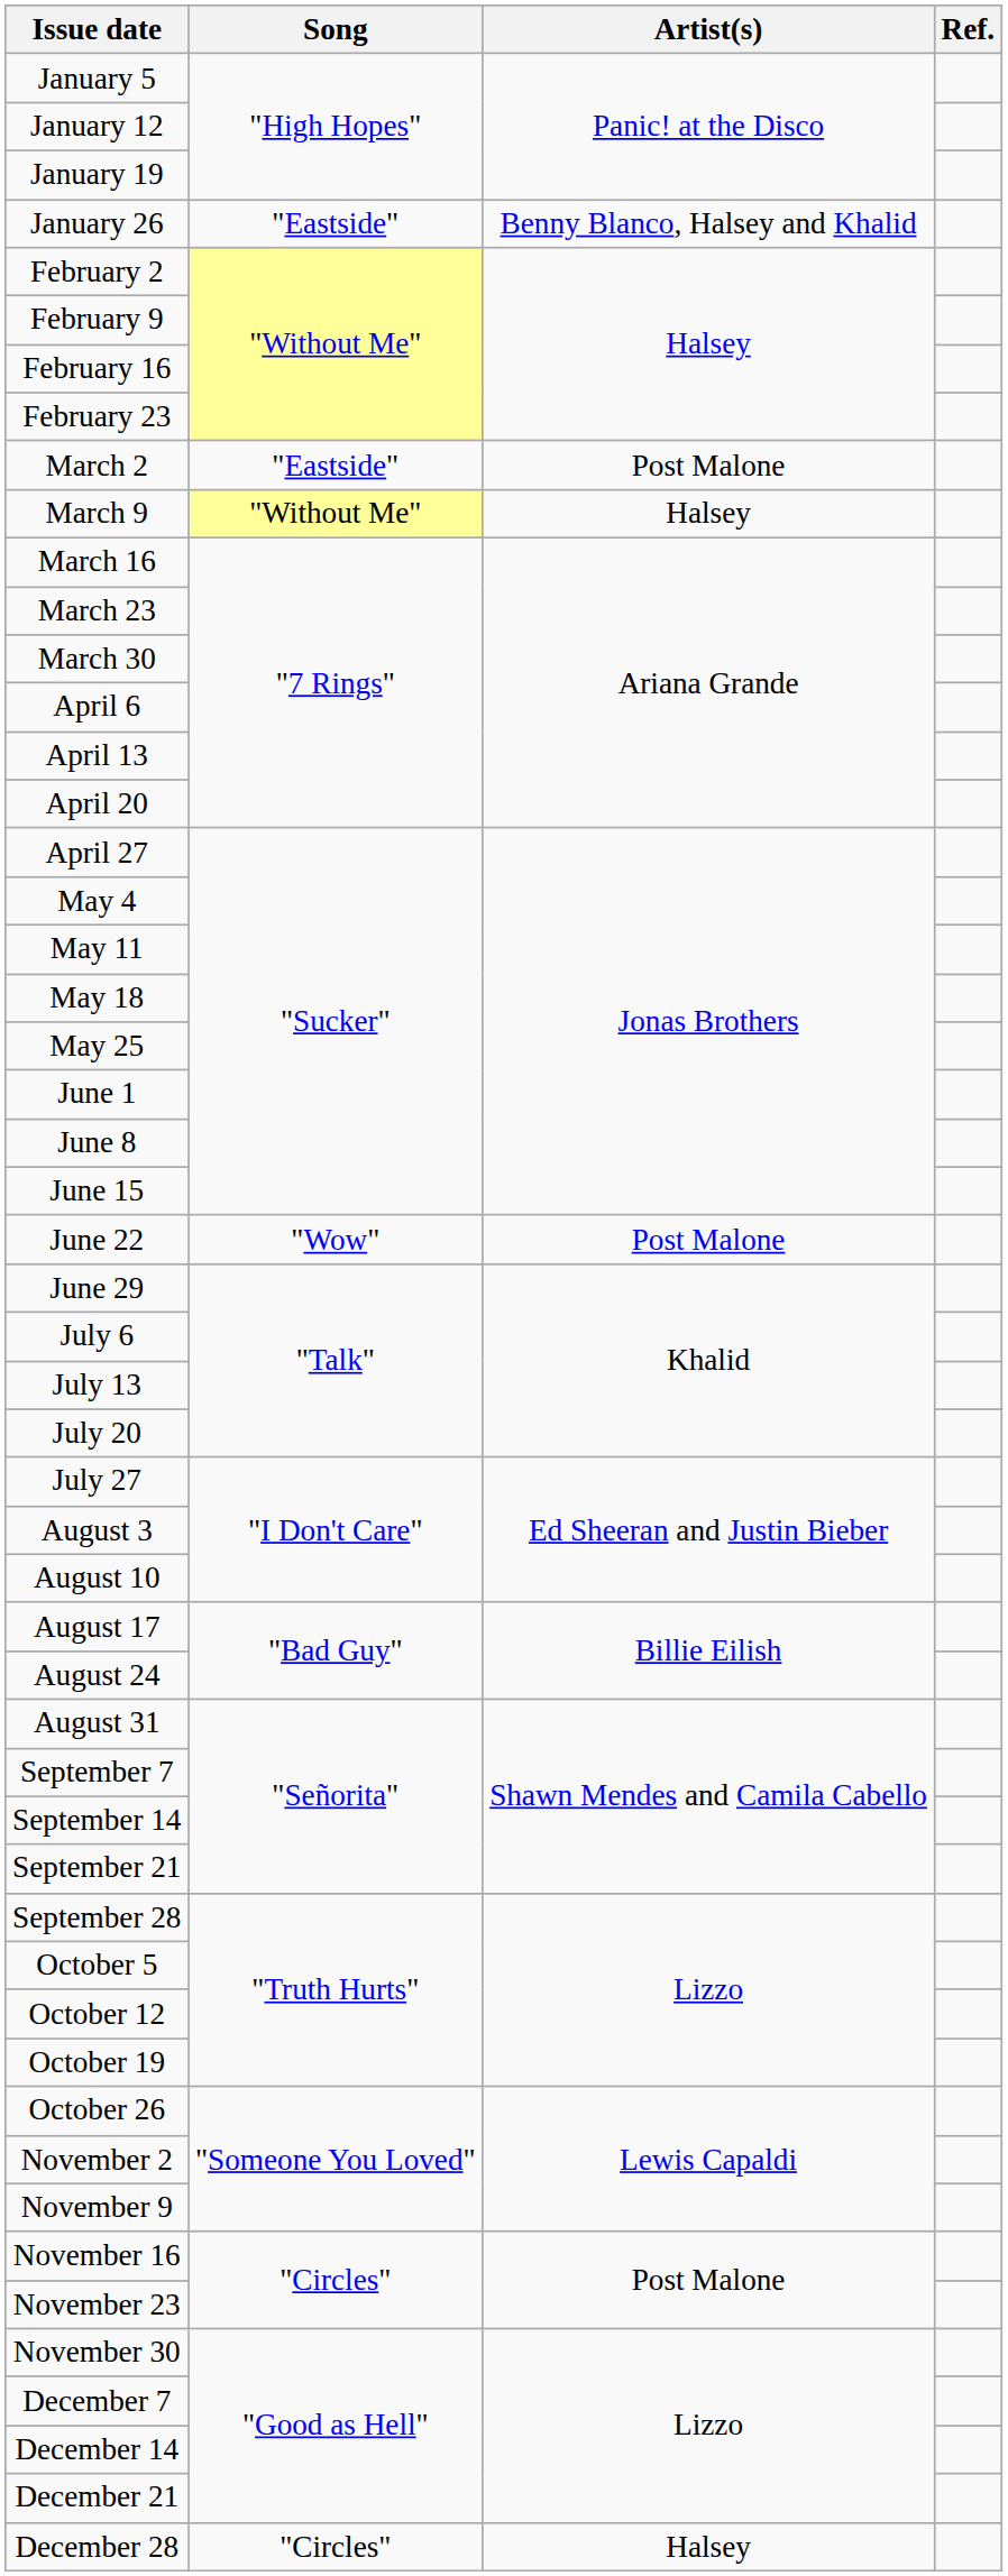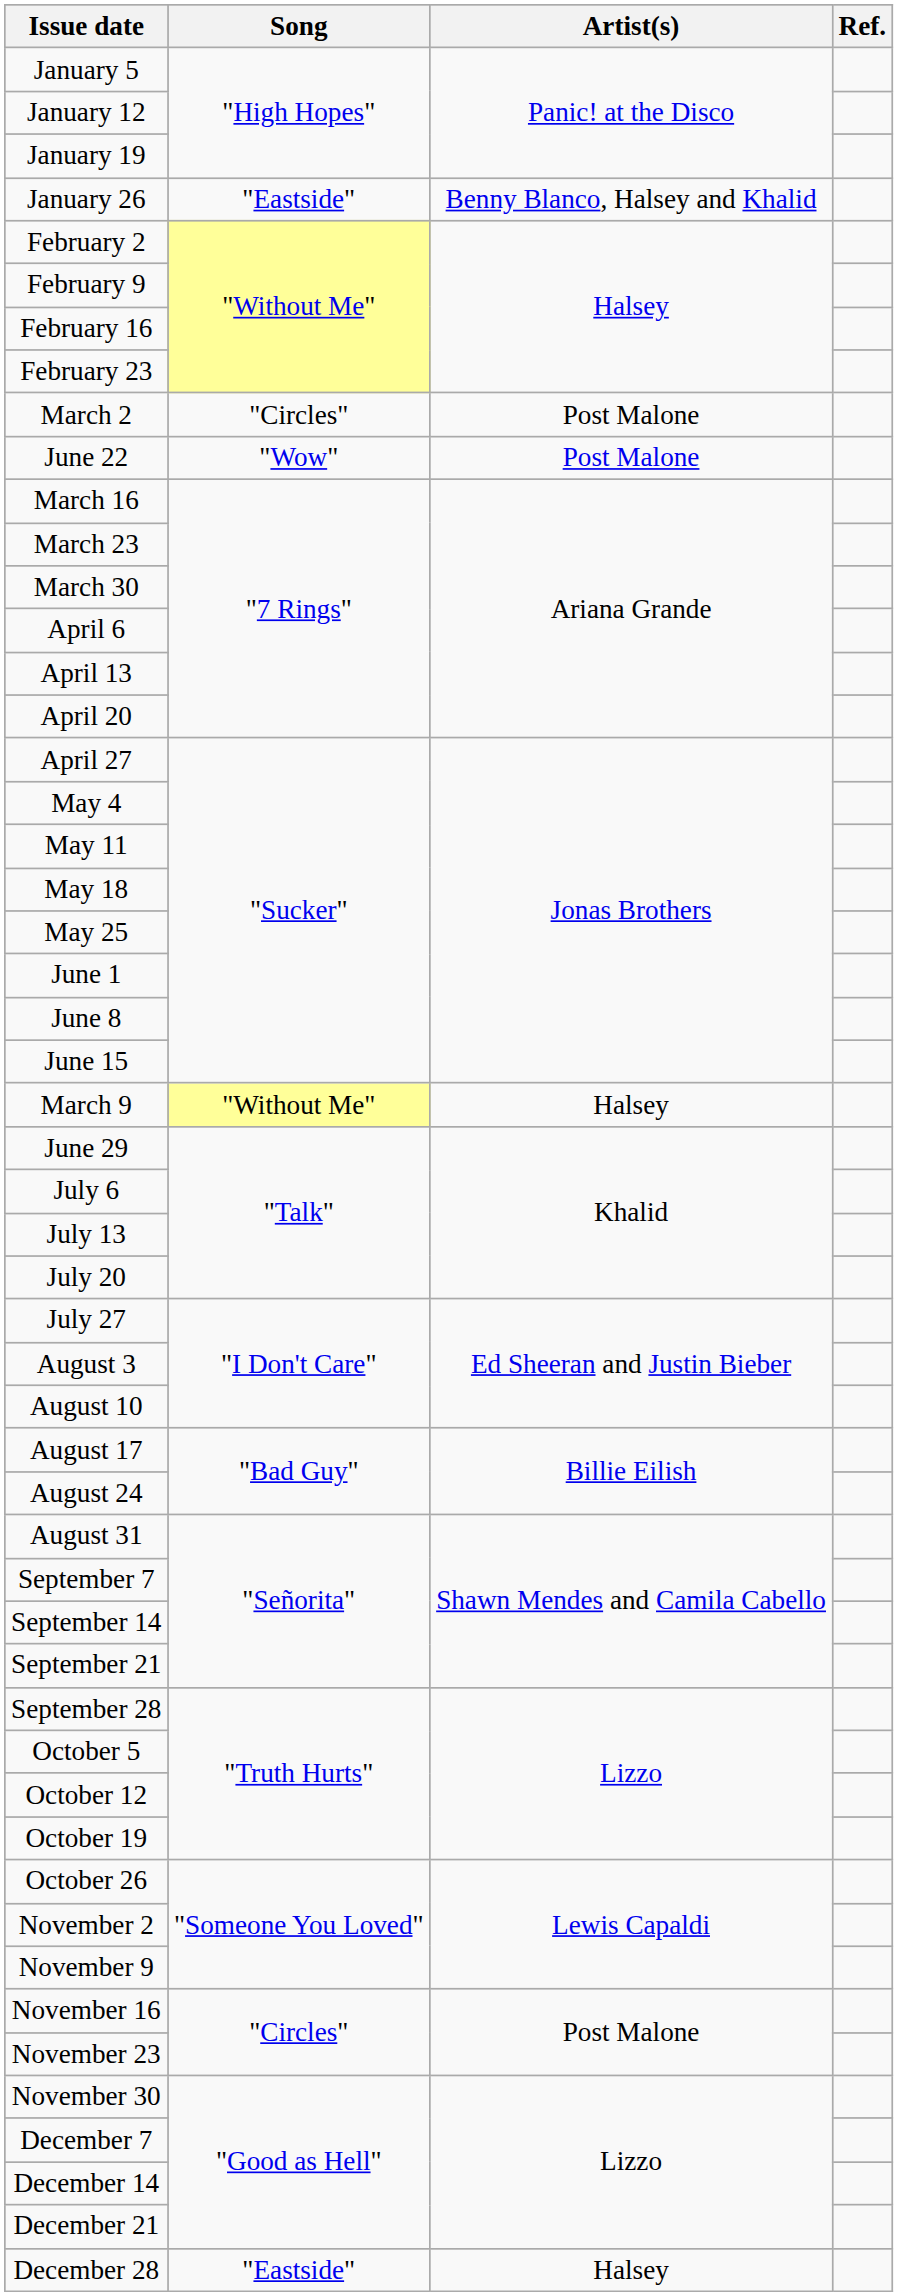 <table class="wikitable" style="text-align: center;">
 <tr>
 <th>Issue date</th>
 <th>Song</th>
 <th>Artist(s)</th>
 <th>Ref.</th>
 </tr>
 <tr>
 <td>January 5</td>
 <td rowspan="3">"<a href='#'>High Hopes</a>"</td>
 <td rowspan="3"><a href='#'>Panic! at the Disco</a></td>
 <td></td>
 </tr>
 <tr>
 <td>January 12</td>
 <td></td>
 </tr>
 <tr>
 <td>January 19</td>
 <td></td>
 </tr>
 <tr>
 <td>January 26</td>
 <td>"<a href='#'>Eastside</a>"</td>
 <td><a href='#'>Benny Blanco</a>, Halsey and <a href='#'>Khalid</a></td>
 <td></td>
 </tr>
 <tr>
 <td>February 2</td>
 <td bgcolor=#FFFF99 rowspan="4">"<a href='#'>Without Me</a>" </td>
 <td rowspan="4"><a href='#'>Halsey</a></td>
 <td></td>
 </tr>
 <tr>
 <td>February 9</td>
 <td></td>
 </tr>
 <tr>
 <td>February 16</td>
 <td></td>
 </tr>
 <tr>
 <td>February 23</td>
 <td></td>
 </tr>
 <tr>
 <td>March 2</td>
-<td>"<a href='#'>Eastside</a>"</td>
+<td>"Circles"</td>
 <td>Post Malone</td>
 <td></td>
 </tr>
 <tr>
-<td>March 9</td>
-<td bgcolor=#FFFF99>"Without Me" </td>
-<td>Halsey</td>
+<td>June 22</td>
+<td>"<a href='#'>Wow</a>"</td>
+<td><a href='#'>Post Malone</a></td>
 <td></td>
 </tr>
 <tr>
 <td>March 16</td>
 <td rowspan="6">"<a href='#'>7 Rings</a>"</td>
 <td rowspan="6">Ariana Grande</td>
 <td></td>
 </tr>
 <tr>
 <td>March 23</td>
 <td></td>
 </tr>
 <tr>
 <td>March 30</td>
 <td></td>
 </tr>
 <tr>
 <td>April 6</td>
 <td></td>
 </tr>
 <tr>
 <td>April 13</td>
 <td></td>
 </tr>
 <tr>
 <td>April 20</td>
 <td></td>
 </tr>
 <tr>
 <td>April 27</td>
 <td rowspan="8">"<a href='#'>Sucker</a>"</td>
 <td rowspan="8"><a href='#'>Jonas Brothers</a></td>
 <td></td>
 </tr>
 <tr>
 <td>May 4</td>
 <td></td>
 </tr>
 <tr>
 <td>May 11</td>
 <td></td>
 </tr>
 <tr>
 <td>May 18</td>
 <td></td>
 </tr>
 <tr>
 <td>May 25</td>
 <td></td>
 </tr>
 <tr>
 <td>June 1</td>
 <td></td>
 </tr>
 <tr>
 <td>June 8</td>
 <td></td>
 </tr>
 <tr>
 <td>June 15</td>
 <td></td>
 </tr>
 <tr>
-<td>June 22</td>
-<td>"<a href='#'>Wow</a>"</td>
-<td><a href='#'>Post Malone</a></td>
+<td>March 9</td>
+<td bgcolor=#FFFF99>"Without Me" </td>
+<td>Halsey</td>
 <td></td>
 </tr>
 <tr>
 <td>June 29</td>
 <td rowspan="4">"<a href='#'>Talk</a>"</td>
 <td rowspan="4">Khalid</td>
 <td></td>
 </tr>
 <tr>
 <td>July 6</td>
 <td></td>
 </tr>
 <tr>
 <td>July 13</td>
 <td></td>
 </tr>
 <tr>
 <td>July 20</td>
 <td></td>
 </tr>
 <tr>
 <td>July 27</td>
 <td rowspan="3">"<a href='#'>I Don't Care</a>"</td>
 <td rowspan="3"><a href='#'>Ed Sheeran</a> and <a href='#'>Justin Bieber</a></td>
 <td></td>
 </tr>
 <tr>
 <td>August 3</td>
 <td></td>
 </tr>
 <tr>
 <td>August 10</td>
 <td></td>
 </tr>
 <tr>
 <td>August 17</td>
 <td rowspan="2">"<a href='#'>Bad Guy</a>"</td>
 <td rowspan="2"><a href='#'>Billie Eilish</a></td>
 <td></td>
 </tr>
 <tr>
 <td>August 24</td>
 <td></td>
 </tr>
 <tr>
 <td>August 31</td>
 <td rowspan="4">"<a href='#'>Señorita</a>"</td>
 <td rowspan="4"><a href='#'>Shawn Mendes</a> and <a href='#'>Camila Cabello</a></td>
 <td></td>
 </tr>
 <tr>
 <td>September 7</td>
 <td></td>
 </tr>
 <tr>
 <td>September 14</td>
 <td></td>
 </tr>
 <tr>
 <td>September 21</td>
 <td></td>
 </tr>
 <tr>
 <td>September 28</td>
 <td rowspan="4">"<a href='#'>Truth Hurts</a>"</td>
 <td rowspan="4"><a href='#'>Lizzo</a></td>
 <td></td>
 </tr>
 <tr>
 <td>October 5</td>
 <td></td>
 </tr>
 <tr>
 <td>October 12</td>
 <td></td>
 </tr>
 <tr>
 <td>October 19</td>
 <td></td>
 </tr>
 <tr>
 <td>October 26</td>
 <td rowspan="3">"<a href='#'>Someone You Loved</a>"</td>
 <td rowspan="3"><a href='#'>Lewis Capaldi</a></td>
 <td></td>
 </tr>
 <tr>
 <td>November 2</td>
 <td></td>
 </tr>
 <tr>
 <td>November 9</td>
 <td></td>
 </tr>
 <tr>
 <td>November 16</td>
 <td rowspan="2">"<a href='#'>Circles</a>"</td>
 <td rowspan="2">Post Malone</td>
 <td></td>
 </tr>
 <tr>
 <td>November 23</td>
 <td></td>
 </tr>
 <tr>
 <td>November 30</td>
 <td rowspan="4">"<a href='#'>Good as Hell</a>"</td>
 <td rowspan="4">Lizzo</td>
 <td></td>
 </tr>
 <tr>
 <td>December 7</td>
 <td></td>
 </tr>
 <tr>
 <td>December 14</td>
 <td></td>
 </tr>
 <tr>
 <td>December 21</td>
 <td></td>
 </tr>
 <tr>
 <td>December 28</td>
-<td>"Circles"</td>
+<td>"<a href='#'>Eastside</a>"</td>
 <td>Halsey</td>
 <td></td>
 </tr>
 </table>
